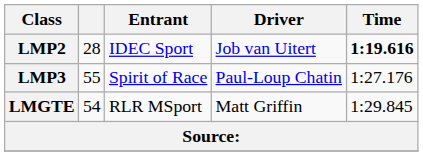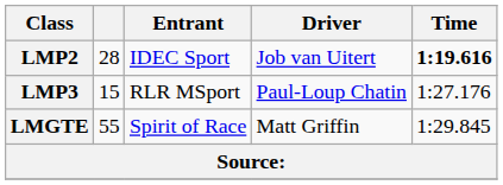 <table class="wikitable" style="font-size:90%;">
 <tr>
 <th>Class</th>
 <th></th>
 <th>Entrant</th>
 <th>Driver</th>
 <th>Time</th>
 </tr>
 <tr>
 <th>LMP2</th>
 <td style="text-align:center;">28</td>
 <td> <a href='#'>IDEC Sport</a></td>
 <td> <a href='#'>Job van Uitert</a></td>
 <td><strong>1:19.616</strong></td>
 </tr>
 <tr>
 <th>LMP3</th>
-<td style="text-align:center;">55</td>
-<td> <a href='#'>Spirit of Race</a></td>
+<td style="text-align:center;">15</td>
+<td> RLR MSport</td>
 <td> <a href='#'>Paul-Loup Chatin</a></td>
 <td>1:27.176</td>
 </tr>
 <tr>
 <th>LMGTE</th>
-<td style="text-align:center;">54</td>
-<td> RLR MSport</td>
+<td style="text-align:center;">55</td>
+<td> <a href='#'>Spirit of Race</a></td>
 <td> Matt Griffin</td>
 <td>1:29.845</td>
 </tr>
 <tr>
 <th colspan="6">Source:</th>
 </tr>
 <tr>
 </tr>
 </table>
